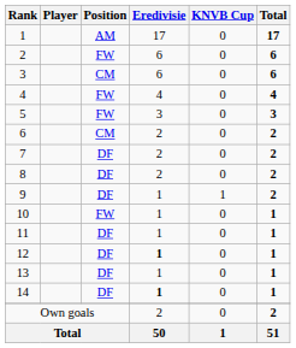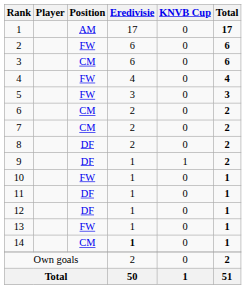 <table class="wikitable sortable">
 <tr>
 <th>Rank</th>
 <th>Player</th>
 <th>Position</th>
 <th><a href='#'>Eredivisie</a></th>
 <th><a href='#'>KNVB Cup</a></th>
 <th>Total</th>
 </tr>
 <tr>
 <td align="center">1</td>
 <td> </td>
 <td align="center"><a href='#'>AM</a></td>
 <td align="center">17</td>
 <td align="center">0</td>
 <td align="center"><strong>17</strong></td>
 </tr>
 <tr>
 <td align="center">2</td>
 <td> </td>
 <td align="center"><a href='#'>FW</a></td>
 <td align="center">6</td>
 <td align="center">0</td>
 <td align="center"><strong>6</strong></td>
 </tr>
 <tr>
 <td align="center">3</td>
 <td> </td>
 <td align="center"><a href='#'>CM</a></td>
 <td align="center">6</td>
 <td align="center">0</td>
 <td align="center"><strong>6</strong></td>
 </tr>
 <tr>
 <td align="center">4</td>
 <td> </td>
 <td align="center"><a href='#'>FW</a></td>
 <td align="center">4</td>
 <td align="center">0</td>
 <td align="center"><strong>4</strong></td>
 </tr>
 <tr>
 <td align="center">5</td>
 <td> </td>
 <td align="center"><a href='#'>FW</a></td>
 <td align="center">3</td>
 <td align="center">0</td>
 <td align="center"><strong>3</strong></td>
 </tr>
 <tr>
 <td align="center">6</td>
 <td> </td>
 <td align="center"><a href='#'>CM</a></td>
 <td align="center">2</td>
 <td align="center">0</td>
 <td align="center"><strong>2</strong></td>
 </tr>
 <tr>
 <td align="center">7</td>
 <td> </td>
-<td align="center"><a href='#'>DF</a></td>
+<td align="center"><a href='#'>CM</a></td>
 <td align="center">2</td>
 <td align="center">0</td>
 <td align="center"><strong>2</strong></td>
 </tr>
 <tr>
 <td align="center">8</td>
 <td> </td>
 <td align="center"><a href='#'>DF</a></td>
 <td align="center">2</td>
 <td align="center">0</td>
 <td align="center"><strong>2</strong></td>
 </tr>
 <tr>
 <td align="center">9</td>
 <td> </td>
 <td align="center"><a href='#'>DF</a></td>
 <td align="center">1</td>
 <td align="center">1</td>
 <td align="center"><strong>2</strong></td>
 </tr>
 <tr>
 <td align="center">10</td>
 <td> </td>
 <td align="center"><a href='#'>FW</a></td>
 <td align="center">1</td>
 <td align="center">0</td>
 <td align="center"><strong>1</strong></td>
 </tr>
 <tr>
 <td align="center">11</td>
 <td> </td>
 <td align="center"><a href='#'>DF</a></td>
 <td align="center">1</td>
 <td align="center">0</td>
 <td align="center"><strong>1</strong></td>
 </tr>
 <tr>
 <td align="center">12</td>
 <td> </td>
 <td align="center"><a href='#'>DF</a></td>
-<td align="center"><strong>1</strong></td>
+<td align="center">1</td>
 <td align="center">0</td>
 <td align="center"><strong>1</strong></td>
 </tr>
 <tr>
 <td align="center">13</td>
 <td> </td>
-<td align="center"><a href='#'>DF</a></td>
+<td align="center"><a href='#'>FW</a></td>
 <td align="center">1</td>
 <td align="center">0</td>
 <td align="center"><strong>1</strong></td>
 </tr>
 <tr>
 <td align="center">14</td>
 <td> </td>
-<td align="center"><a href='#'>DF</a></td>
+<td align="center"><a href='#'>CM</a></td>
 <td align="center"><strong>1</strong></td>
 <td align="center">0</td>
 <td align="center"><strong>1</strong></td>
 </tr>
 <tr>
 </tr>
 <tr class="sortbottom">
 <td align="center" colspan="3">Own goals</td>
 <td align="center">2</td>
 <td align="center">0</td>
 <td align="center"><strong>2</strong></td>
 </tr>
 <tr>
 <th colspan="3">Total</th>
 <th>50</th>
 <th>1</th>
 <th>51</th>
 </tr>
 </table>
